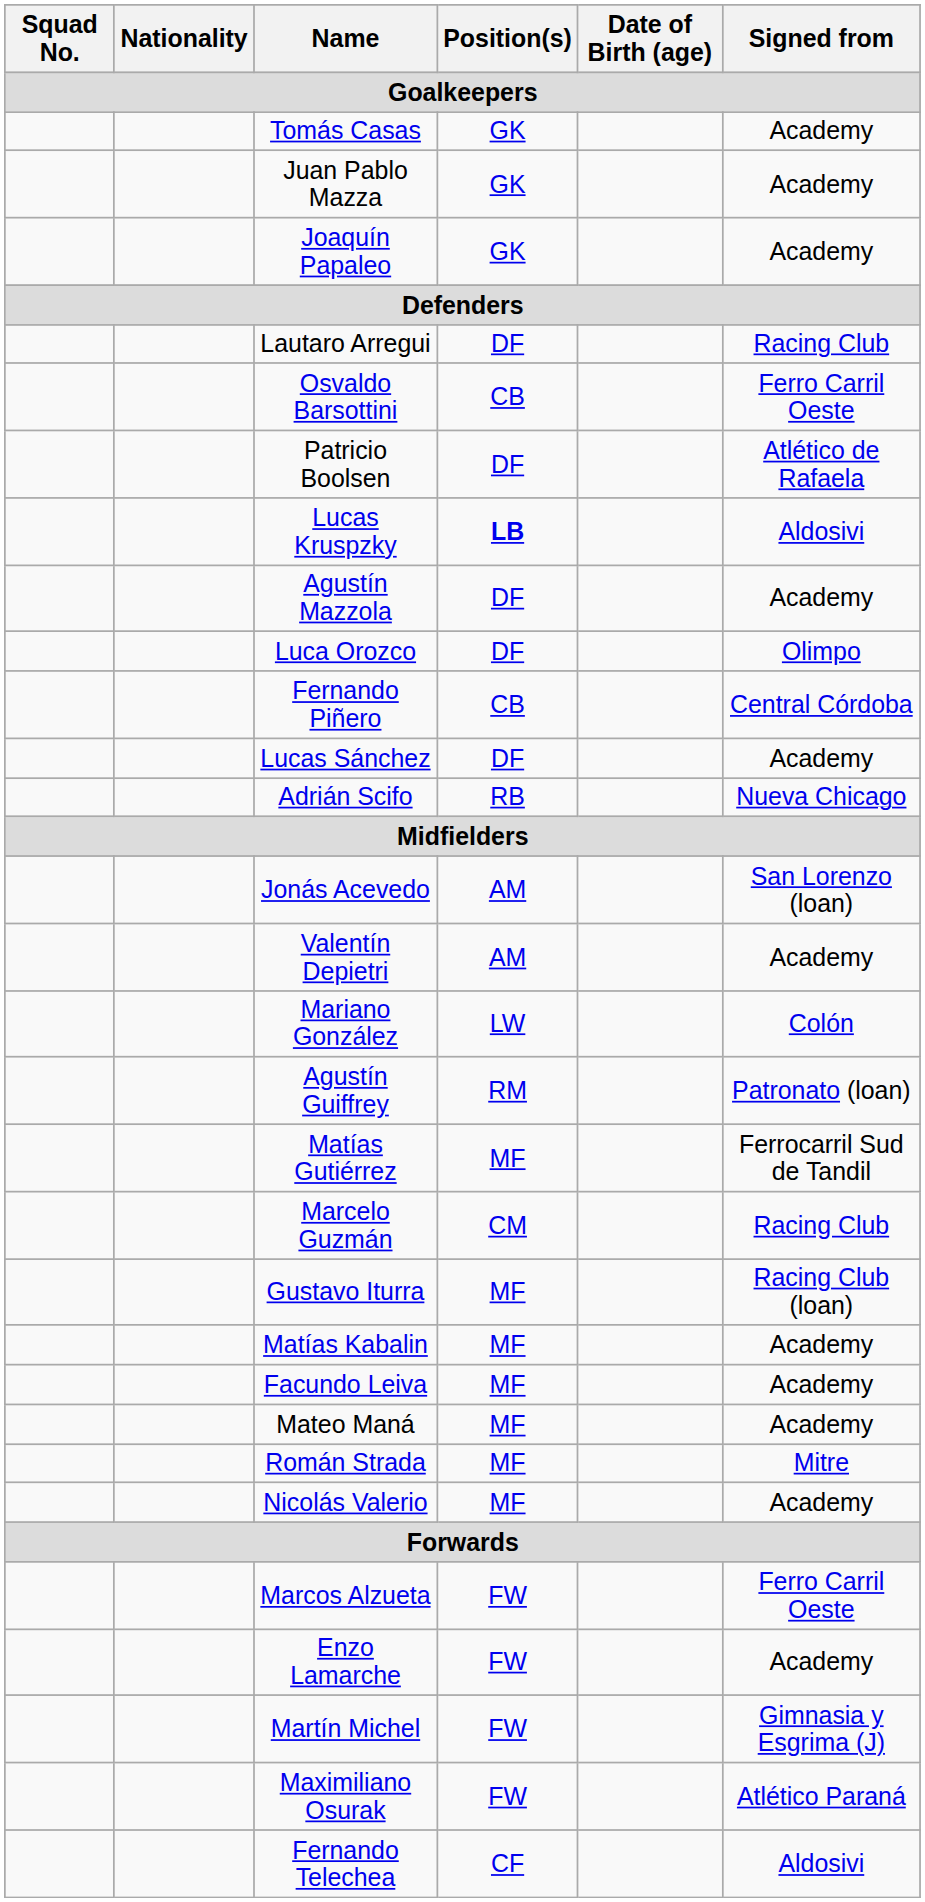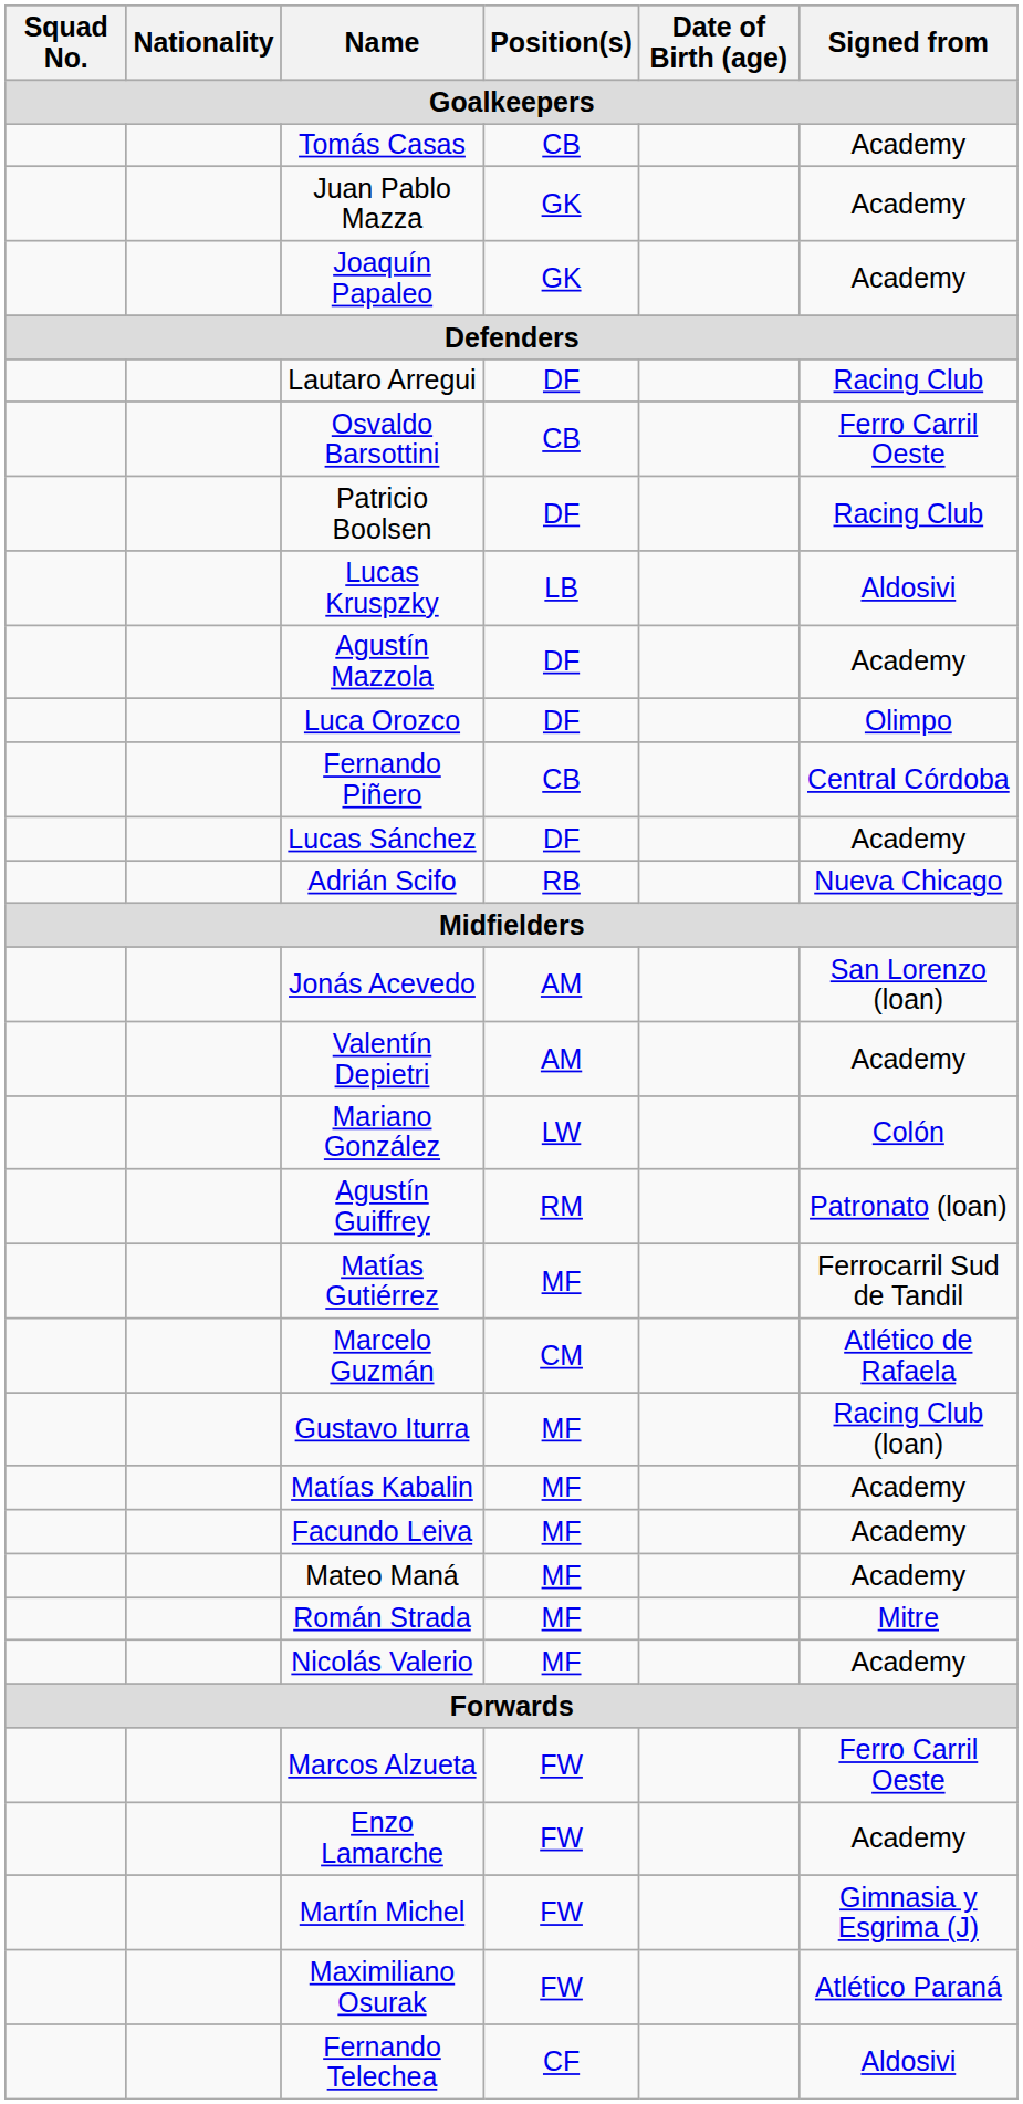 <table class="wikitable sortable" style="text-align:center; font-size:90%; width:85%;">
 <tr>
 <th style="background:#; color:; text-align:center;">Squad No.</th>
 <th style="background:#; color:; text-align:center;">Nationality</th>
 <th style="background:#; color:; text-align:center;">Name</th>
 <th style="background:#; color:; text-align:center;">Position(s)</th>
 <th style="background:#; color:; text-align:center;">Date of Birth (age)</th>
 <th style="background:#; color:; text-align:center;">Signed from</th>
 </tr>
 <tr>
 <th colspan="6" style="background:#dcdcdc; text-align:center;">Goalkeepers</th>
 </tr>
 <tr>
 <td></td>
 <td></td>
 <td><a href='#'>Tomás Casas</a></td>
-<td><a href='#'>GK</a></td>
+<td><a href='#'>CB</a></td>
 <td></td>
 <td>Academy</td>
 </tr>
 <tr>
 <td></td>
 <td></td>
 <td>Juan Pablo Mazza</td>
 <td><a href='#'>GK</a></td>
 <td></td>
 <td>Academy</td>
 </tr>
 <tr>
 <td></td>
 <td></td>
 <td><a href='#'>Joaquín Papaleo</a></td>
 <td><a href='#'>GK</a></td>
 <td></td>
 <td>Academy</td>
 </tr>
 <tr>
 <th colspan="7" style="background:#dcdcdc; text-align:center;">Defenders</th>
 </tr>
 <tr>
 <td></td>
 <td></td>
 <td>Lautaro Arregui</td>
 <td><a href='#'>DF</a></td>
 <td></td>
 <td> <a href='#'>Racing Club</a></td>
 </tr>
 <tr>
 <td></td>
 <td></td>
 <td><a href='#'>Osvaldo Barsottini</a></td>
 <td><a href='#'>CB</a></td>
 <td></td>
 <td> <a href='#'>Ferro Carril Oeste</a></td>
 </tr>
 <tr>
 <td></td>
 <td></td>
 <td>Patricio Boolsen</td>
 <td><a href='#'>DF</a></td>
 <td></td>
-<td> <a href='#'>Atlético de Rafaela</a></td>
+<td> <a href='#'>Racing Club</a></td>
 </tr>
 <tr>
 <td></td>
 <td></td>
 <td><a href='#'>Lucas Kruspzky</a></td>
-<td><strong><a href='#'>LB</a></strong></td>
+<td><a href='#'>LB</a></td>
 <td></td>
 <td> <a href='#'>Aldosivi</a></td>
 </tr>
 <tr>
 <td></td>
 <td></td>
 <td><a href='#'>Agustín Mazzola</a></td>
 <td><a href='#'>DF</a></td>
 <td></td>
 <td>Academy</td>
 </tr>
 <tr>
 <td></td>
 <td></td>
 <td><a href='#'>Luca Orozco</a></td>
 <td><a href='#'>DF</a></td>
 <td></td>
 <td> <a href='#'>Olimpo</a></td>
 </tr>
 <tr>
 <td></td>
 <td></td>
 <td><a href='#'>Fernando Piñero</a></td>
 <td><a href='#'>CB</a></td>
 <td></td>
 <td> <a href='#'>Central Córdoba</a></td>
 </tr>
 <tr>
 <td></td>
 <td></td>
 <td><a href='#'>Lucas Sánchez</a></td>
 <td><a href='#'>DF</a></td>
 <td></td>
 <td>Academy</td>
 </tr>
 <tr>
 <td></td>
 <td></td>
 <td><a href='#'>Adrián Scifo</a></td>
 <td><a href='#'>RB</a></td>
 <td></td>
 <td> <a href='#'>Nueva Chicago</a></td>
 </tr>
 <tr>
 <th colspan="7" style="background:#dcdcdc; text-align:center;">Midfielders</th>
 </tr>
 <tr>
 <td></td>
 <td></td>
 <td><a href='#'>Jonás Acevedo</a></td>
 <td><a href='#'>AM</a></td>
 <td></td>
 <td> <a href='#'>San Lorenzo</a> (loan)</td>
 </tr>
 <tr>
 <td></td>
 <td></td>
 <td><a href='#'>Valentín Depietri</a></td>
 <td><a href='#'>AM</a></td>
 <td></td>
 <td>Academy</td>
 </tr>
 <tr>
 <td></td>
 <td></td>
 <td><a href='#'>Mariano González</a></td>
 <td><a href='#'>LW</a></td>
 <td></td>
 <td> <a href='#'>Colón</a></td>
 </tr>
 <tr>
 <td></td>
 <td></td>
 <td><a href='#'>Agustín Guiffrey</a></td>
 <td><a href='#'>RM</a></td>
 <td></td>
 <td> <a href='#'>Patronato</a> (loan)</td>
 </tr>
 <tr>
 <td></td>
 <td></td>
 <td><a href='#'>Matías Gutiérrez</a></td>
 <td><a href='#'>MF</a></td>
 <td></td>
 <td> Ferrocarril Sud de Tandil</td>
 </tr>
 <tr>
 <td></td>
 <td></td>
 <td><a href='#'>Marcelo Guzmán</a></td>
 <td><a href='#'>CM</a></td>
 <td></td>
-<td> <a href='#'>Racing Club</a></td>
+<td> <a href='#'>Atlético de Rafaela</a></td>
 </tr>
 <tr>
 <td></td>
 <td></td>
 <td><a href='#'>Gustavo Iturra</a></td>
 <td><a href='#'>MF</a></td>
 <td></td>
 <td> <a href='#'>Racing Club</a> (loan)</td>
 </tr>
 <tr>
 <td></td>
 <td></td>
 <td><a href='#'>Matías Kabalin</a></td>
 <td><a href='#'>MF</a></td>
 <td></td>
 <td>Academy</td>
 </tr>
 <tr>
 <td></td>
 <td></td>
 <td><a href='#'>Facundo Leiva</a></td>
 <td><a href='#'>MF</a></td>
 <td></td>
 <td>Academy</td>
 </tr>
 <tr>
 <td></td>
 <td></td>
 <td>Mateo Maná</td>
 <td><a href='#'>MF</a></td>
 <td></td>
 <td>Academy</td>
 </tr>
 <tr>
 <td></td>
 <td></td>
 <td><a href='#'>Román Strada</a></td>
 <td><a href='#'>MF</a></td>
 <td></td>
 <td> <a href='#'>Mitre</a></td>
 </tr>
 <tr>
 <td></td>
 <td></td>
 <td><a href='#'>Nicolás Valerio</a></td>
 <td><a href='#'>MF</a></td>
 <td></td>
 <td>Academy</td>
 </tr>
 <tr>
 <th colspan="7" style="background:#dcdcdc; text-align:center;">Forwards</th>
 </tr>
 <tr>
 <td></td>
 <td></td>
 <td><a href='#'>Marcos Alzueta</a></td>
 <td><a href='#'>FW</a></td>
 <td></td>
 <td> <a href='#'>Ferro Carril Oeste</a></td>
 </tr>
 <tr>
 <td></td>
 <td></td>
 <td><a href='#'>Enzo Lamarche</a></td>
 <td><a href='#'>FW</a></td>
 <td></td>
 <td>Academy</td>
 </tr>
 <tr>
 <td></td>
 <td></td>
 <td><a href='#'>Martín Michel</a></td>
 <td><a href='#'>FW</a></td>
 <td></td>
 <td> <a href='#'>Gimnasia y Esgrima (J)</a></td>
 </tr>
 <tr>
 <td></td>
 <td></td>
 <td><a href='#'>Maximiliano Osurak</a></td>
 <td><a href='#'>FW</a></td>
 <td></td>
 <td> <a href='#'>Atlético Paraná</a></td>
 </tr>
 <tr>
 <td></td>
 <td></td>
 <td><a href='#'>Fernando Telechea</a></td>
 <td><a href='#'>CF</a></td>
 <td></td>
 <td> <a href='#'>Aldosivi</a><br></td>
 </tr>
 </table>
